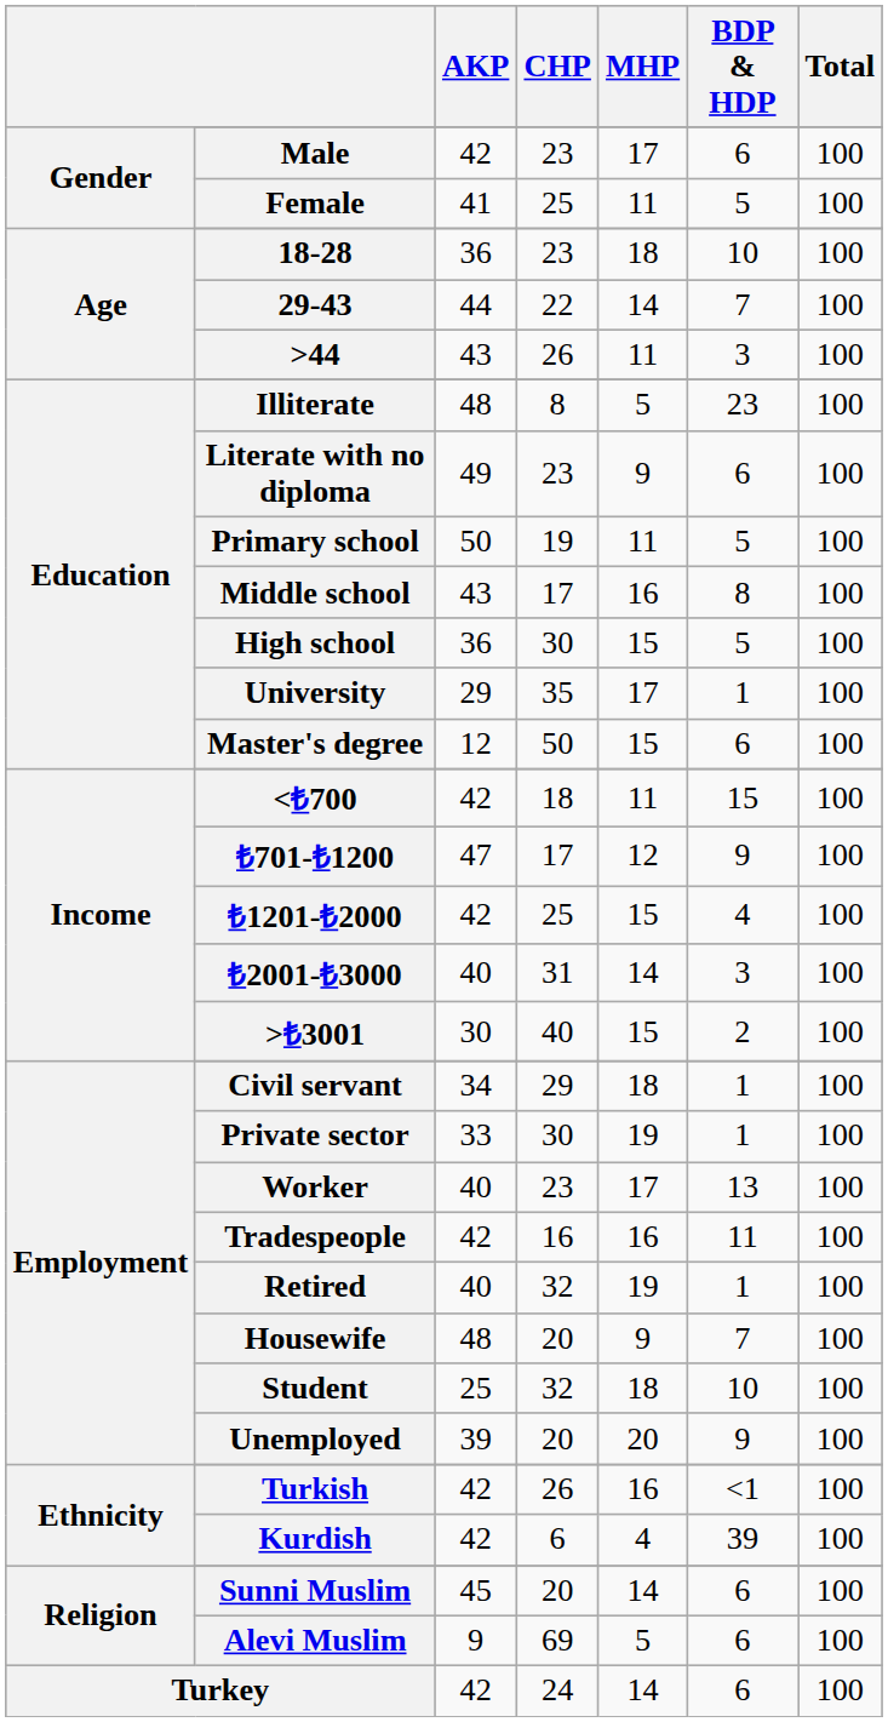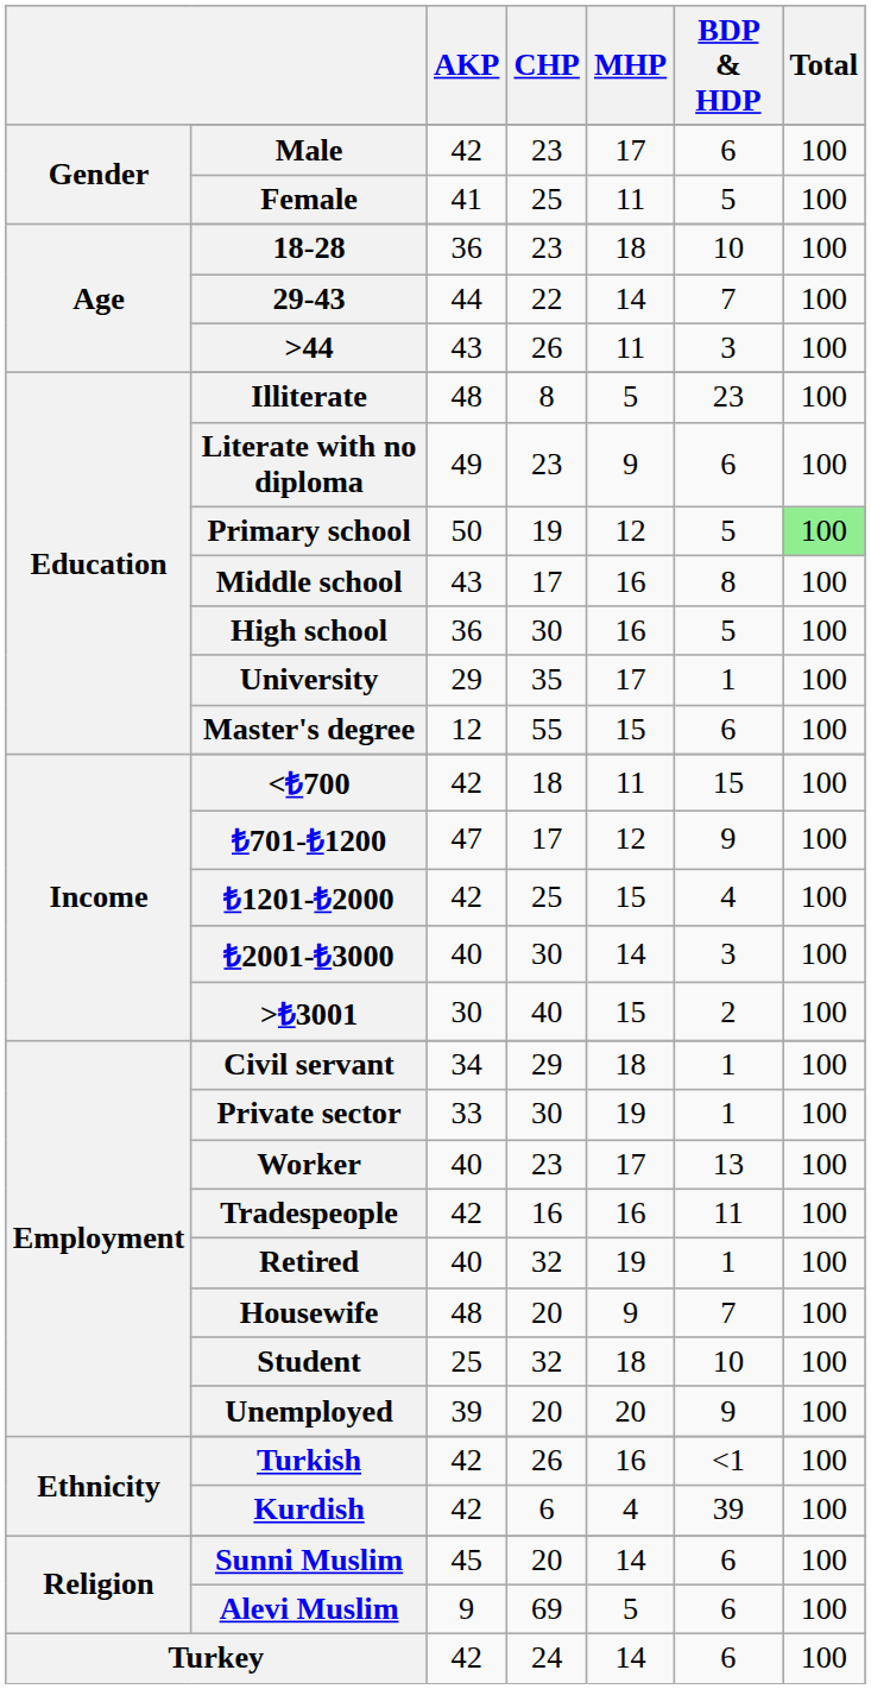 <table class="wikitable" style="width:50%;">
 <tr>
 <th colspan=2></th>
 <th><a href='#'>AKP</a></th>
 <th><a href='#'>CHP</a></th>
 <th><a href='#'>MHP</a></th>
 <th><a href='#'>BDP</a> & <a href='#'>HDP</a></th>
 <th>Total</th>
 </tr>
 <tr>
 <th rowspan=3>Gender</th>
 </tr>
 <tr>
 <th>Male</th>
 <td align=center>42</td>
 <td align=center>23</td>
 <td align=center>17</td>
 <td align=center>6</td>
 <td align=center>100</td>
 </tr>
 <tr>
 <th>Female</th>
 <td align=center>41</td>
 <td align=center>25</td>
 <td align=center>11</td>
 <td align=center>5</td>
 <td align=center>100</td>
 </tr>
 <tr>
 <th rowspan=4>Age</th>
 </tr>
 <tr>
 <th>18-28</th>
 <td align=center>36</td>
 <td align=center>23</td>
 <td align=center>18</td>
 <td align=center>10</td>
 <td align=center>100</td>
 </tr>
 <tr>
 <th>29-43</th>
 <td align=center>44</td>
 <td align=center>22</td>
 <td align=center>14</td>
 <td align=center>7</td>
 <td align=center>100</td>
 </tr>
 <tr>
 <th>>44</th>
 <td align=center>43</td>
 <td align=center>26</td>
 <td align=center>11</td>
 <td align=center>3</td>
 <td align=center>100</td>
 </tr>
 <tr>
 <th rowspan=8>Education</th>
 </tr>
 <tr>
 <th>Illiterate</th>
 <td align=center>48</td>
 <td align=center>8</td>
 <td align=center>5</td>
 <td align=center>23</td>
 <td align=center>100</td>
 </tr>
 <tr>
 <th>Literate with no diploma</th>
 <td align=center>49</td>
 <td align=center>23</td>
 <td align=center>9</td>
 <td align=center>6</td>
 <td align=center>100</td>
 </tr>
 <tr>
 <th>Primary school</th>
 <td align=center>50</td>
 <td align=center>19</td>
-<td align=center>11</td>
+<td align=center>12</td>
 <td align=center>5</td>
-<td align=center>100</td>
+<td align=center style="background: lightgreen;">100</td>
 </tr>
 <tr>
 <th>Middle school</th>
 <td align=center>43</td>
 <td align=center>17</td>
 <td align=center>16</td>
 <td align=center>8</td>
 <td align=center>100</td>
 </tr>
 <tr>
 <th>High school</th>
 <td align=center>36</td>
 <td align=center>30</td>
-<td align=center>15</td>
+<td align=center>16</td>
 <td align=center>5</td>
 <td align=center>100</td>
 </tr>
 <tr>
 <th>University</th>
 <td align=center>29</td>
 <td align=center>35</td>
 <td align=center>17</td>
 <td align=center>1</td>
 <td align=center>100</td>
 </tr>
 <tr>
 <th>Master's degree</th>
 <td align=center>12</td>
-<td align=center>50</td>
+<td align=center>55</td>
 <td align=center>15</td>
 <td align=center>6</td>
 <td align=center>100</td>
 </tr>
 <tr>
 <th rowspan=6>Income</th>
 </tr>
 <tr>
 <th><<a href='#'>₺</a>700</th>
 <td align=center>42</td>
 <td align=center>18</td>
 <td align=center>11</td>
 <td align=center>15</td>
 <td align=center>100</td>
 </tr>
 <tr>
 <th><a href='#'>₺</a>701-<a href='#'>₺</a>1200</th>
 <td align=center>47</td>
 <td align=center>17</td>
 <td align=center>12</td>
 <td align=center>9</td>
 <td align=center>100</td>
 </tr>
 <tr>
 <th><a href='#'>₺</a>1201-<a href='#'>₺</a>2000</th>
 <td align=center>42</td>
 <td align=center>25</td>
 <td align=center>15</td>
 <td align=center>4</td>
 <td align=center>100</td>
 </tr>
 <tr>
 <th><a href='#'>₺</a>2001-<a href='#'>₺</a>3000</th>
 <td align=center>40</td>
-<td align=center>31</td>
+<td align=center>30</td>
 <td align=center>14</td>
 <td align=center>3</td>
 <td align=center>100</td>
 </tr>
 <tr>
 <th>><a href='#'>₺</a>3001</th>
 <td align=center>30</td>
 <td align=center>40</td>
 <td align=center>15</td>
 <td align=center>2</td>
 <td align=center>100</td>
 </tr>
 <tr>
 <th rowspan=9>Employment</th>
 </tr>
 <tr>
 <th>Civil servant</th>
 <td align=center>34</td>
 <td align=center>29</td>
 <td align=center>18</td>
 <td align=center>1</td>
 <td align=center>100</td>
 </tr>
 <tr>
 <th>Private sector</th>
 <td align=center>33</td>
 <td align=center>30</td>
 <td align=center>19</td>
 <td align=center>1</td>
 <td align=center>100</td>
 </tr>
 <tr>
 <th>Worker</th>
 <td align=center>40</td>
 <td align=center>23</td>
 <td align=center>17</td>
 <td align=center>13</td>
 <td align=center>100</td>
 </tr>
 <tr>
 <th>Tradespeople</th>
 <td align=center>42</td>
 <td align=center>16</td>
 <td align=center>16</td>
 <td align=center>11</td>
 <td align=center>100</td>
 </tr>
 <tr>
 <th>Retired</th>
 <td align=center>40</td>
 <td align=center>32</td>
 <td align=center>19</td>
 <td align=center>1</td>
 <td align=center>100</td>
 </tr>
 <tr>
 <th>Housewife</th>
 <td align=center>48</td>
 <td align=center>20</td>
 <td align=center>9</td>
 <td align=center>7</td>
 <td align=center>100</td>
 </tr>
 <tr>
 <th>Student</th>
 <td align=center>25</td>
 <td align=center>32</td>
 <td align=center>18</td>
 <td align=center>10</td>
 <td align=center>100</td>
 </tr>
 <tr>
 <th>Unemployed</th>
 <td align=center>39</td>
 <td align=center>20</td>
 <td align=center>20</td>
 <td align=center>9</td>
 <td align=center>100</td>
 </tr>
 <tr>
 <th rowspan=3>Ethnicity</th>
 </tr>
 <tr>
 <th><a href='#'>Turkish</a></th>
 <td align=center>42</td>
 <td align=center>26</td>
 <td align=center>16</td>
 <td align=center><1</td>
 <td align=center>100</td>
 </tr>
 <tr>
 <th><a href='#'>Kurdish</a></th>
 <td align=center>42</td>
 <td align=center>6</td>
 <td align=center>4</td>
 <td align=center>39</td>
 <td align=center>100</td>
 </tr>
 <tr>
 <th rowspan=3>Religion</th>
 </tr>
 <tr>
 <th><a href='#'>Sunni Muslim</a></th>
 <td align=center>45</td>
 <td align=center>20</td>
 <td align=center>14</td>
 <td align=center>6</td>
 <td align=center>100</td>
 </tr>
 <tr>
 <th><a href='#'>Alevi Muslim</a></th>
 <td align=center>9</td>
 <td align=center>69</td>
 <td align=center>5</td>
 <td align=center>6</td>
 <td align=center>100</td>
 </tr>
 <tr>
 <th colspan=2>Turkey</th>
 <td align=center>42</td>
 <td align=center>24</td>
 <td align=center>14</td>
 <td align=center>6</td>
 <td align=center>100</td>
 </tr>
 </table>
